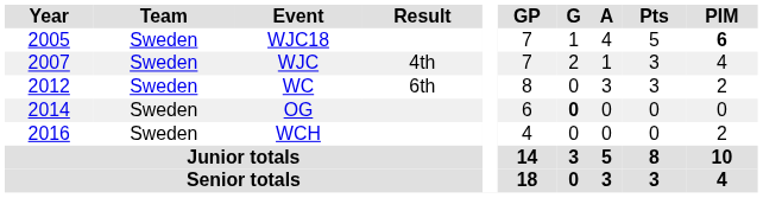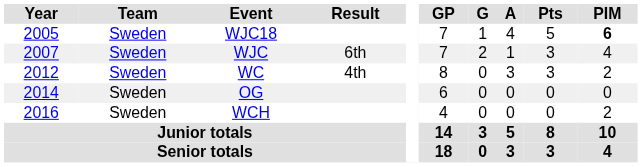 <table border="0" cellpadding="1" cellspacing="0" style="text-align:center; width:40em">
 <tr ALIGN="center" bgcolor="#e0e0e0">
 <th>Year</th>
 <th>Team</th>
 <th>Event</th>
 <th>Result</th>
 <th rowspan="99" bgcolor="#ffffff"> </th>
 <th>GP</th>
 <th>G</th>
 <th>A</th>
 <th>Pts</th>
 <th>PIM</th>
 </tr>
 <tr>
 <td><a href='#'>2005</a></td>
 <td><a href='#'>Sweden</a></td>
 <td><a href='#'>WJC18</a></td>
 <td></td>
 <td>7</td>
 <td>1</td>
 <td>4</td>
 <td>5</td>
 <td><strong>6</strong></td>
 </tr>
 <tr bgcolor="#f0f0f0">
 <td><a href='#'>2007</a></td>
 <td><a href='#'>Sweden</a></td>
 <td><a href='#'>WJC</a></td>
-<td>4th</td>
+<td>6th</td>
 <td>7</td>
 <td>2</td>
 <td>1</td>
 <td>3</td>
 <td>4</td>
 </tr>
 <tr>
 <td><a href='#'>2012</a></td>
 <td><a href='#'>Sweden</a></td>
 <td><a href='#'>WC</a></td>
-<td>6th</td>
+<td>4th</td>
 <td>8</td>
 <td>0</td>
 <td>3</td>
 <td>3</td>
 <td>2</td>
 </tr>
 <tr bgcolor="#f0f0f0">
 <td><a href='#'>2014</a></td>
 <td>Sweden</td>
 <td><a href='#'>OG</a></td>
 <td></td>
 <td>6</td>
-<td><strong>0</strong></td>
+<td>0</td>
 <td>0</td>
 <td>0</td>
 <td>0</td>
 </tr>
 <tr>
 <td><a href='#'>2016</a></td>
 <td>Sweden</td>
 <td><a href='#'>WCH</a></td>
 <td></td>
 <td>4</td>
 <td>0</td>
 <td>0</td>
 <td>0</td>
 <td>2</td>
 </tr>
 <tr bgcolor="#e0e0e0">
 <th colspan=4>Junior totals</th>
 <th>14</th>
 <th>3</th>
 <th>5</th>
 <th>8</th>
 <th>10</th>
 </tr>
 <tr bgcolor="#e0e0e0">
 <th colspan=4>Senior totals</th>
 <th>18</th>
 <th>0</th>
 <th>3</th>
 <th>3</th>
 <th>4</th>
 </tr>
 </table>
